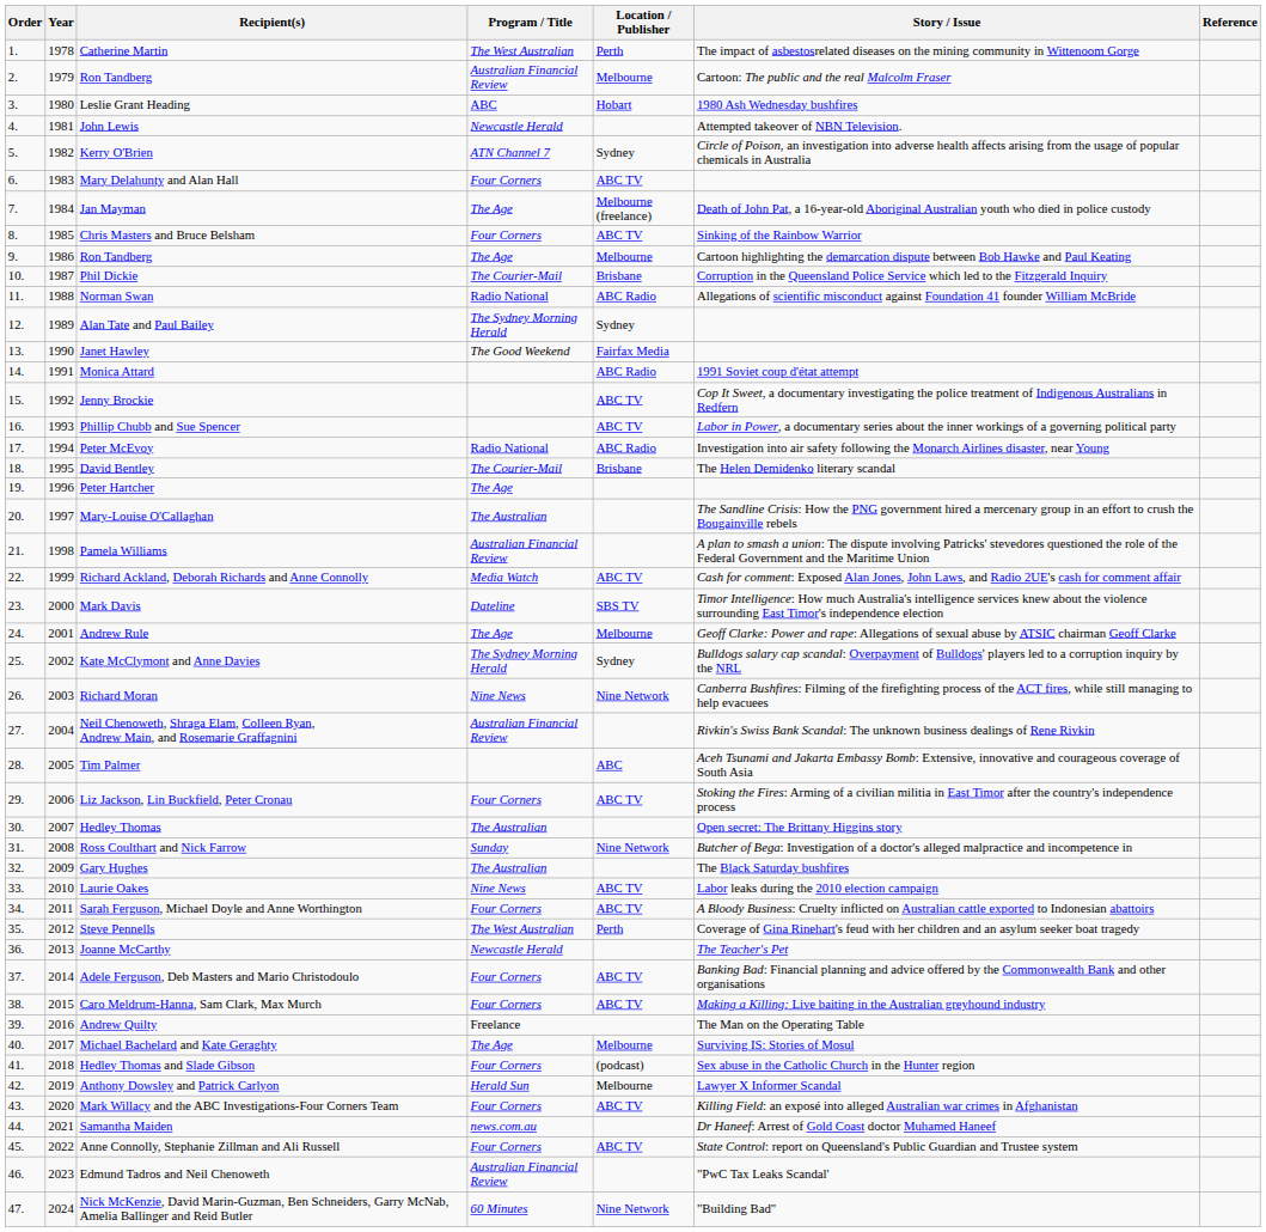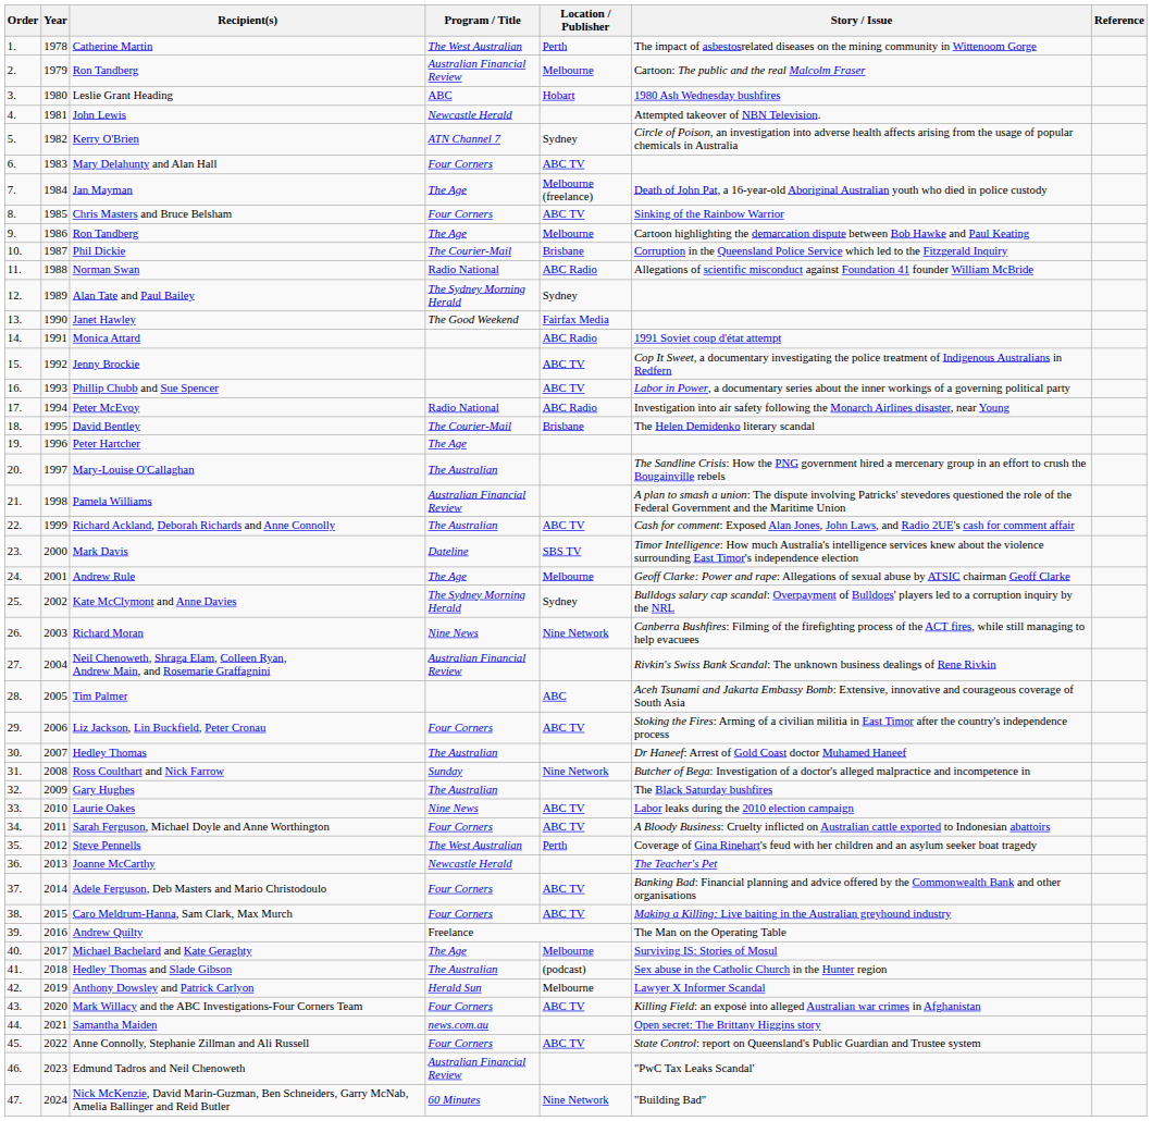 <table class="wikitable sortable">
 <tr>
 <th>Order</th>
 <th>Year</th>
 <th>Recipient(s)</th>
 <th>Program / Title</th>
 <th>Location / Publisher</th>
 <th>Story / Issue</th>
 <th>Reference</th>
 </tr>
 <tr>
 <td>1.</td>
 <td>1978</td>
 <td><a href='#'>Catherine Martin</a></td>
 <td><em><a href='#'>The West Australian</a></em></td>
 <td><a href='#'>Perth</a></td>
 <td>The impact of <a href='#'>asbestos</a>related diseases on the mining community in <a href='#'>Wittenoom Gorge</a></td>
 <td></td>
 </tr>
 <tr>
 <td>2.</td>
 <td>1979</td>
 <td><a href='#'>Ron Tandberg</a></td>
 <td><em><a href='#'>Australian Financial Review</a></em></td>
 <td><a href='#'>Melbourne</a></td>
 <td>Cartoon: <em>The public and the real <a href='#'>Malcolm Fraser</a></em></td>
 <td></td>
 </tr>
 <tr>
 <td>3.</td>
 <td>1980</td>
 <td>Leslie Grant Heading</td>
 <td><a href='#'>ABC</a></td>
 <td><a href='#'>Hobart</a></td>
 <td><a href='#'>1980 Ash Wednesday bushfires</a></td>
 <td></td>
 </tr>
 <tr>
 <td>4.</td>
 <td>1981</td>
 <td><a href='#'>John Lewis</a></td>
 <td><em><a href='#'>Newcastle Herald</a></em></td>
 <td></td>
 <td>Attempted takeover of <a href='#'>NBN Television</a>.</td>
 <td></td>
 </tr>
 <tr>
 <td>5.</td>
 <td>1982</td>
 <td><a href='#'>Kerry O'Brien</a></td>
 <td><em><a href='#'>ATN Channel 7</a></em></td>
 <td>Sydney</td>
 <td><em>Circle of Poison</em>, an investigation into adverse health affects arising from the usage of popular chemicals in Australia</td>
 <td></td>
 </tr>
 <tr>
 <td>6.</td>
 <td>1983</td>
 <td><a href='#'>Mary Delahunty</a> and Alan Hall</td>
 <td><em><a href='#'>Four Corners</a></em></td>
 <td><a href='#'>ABC TV</a></td>
 <td></td>
 <td></td>
 </tr>
 <tr>
 <td>7.</td>
 <td>1984</td>
 <td><a href='#'>Jan Mayman</a></td>
 <td><em><a href='#'>The Age</a></em></td>
 <td><a href='#'>Melbourne</a> (freelance)</td>
 <td><a href='#'>Death of John Pat</a>, a 16-year-old <a href='#'>Aboriginal Australian</a> youth who died in police custody</td>
 <td></td>
 </tr>
 <tr>
 <td>8.</td>
 <td>1985</td>
 <td><a href='#'>Chris Masters</a> and Bruce Belsham</td>
 <td><em><a href='#'>Four Corners</a></em></td>
 <td><a href='#'>ABC TV</a></td>
 <td><a href='#'>Sinking of the Rainbow Warrior</a></td>
 <td></td>
 </tr>
 <tr>
 <td>9.</td>
 <td>1986</td>
 <td><a href='#'>Ron Tandberg</a></td>
 <td><em><a href='#'>The Age</a></em></td>
 <td><a href='#'>Melbourne</a></td>
 <td>Cartoon highlighting the <a href='#'>demarcation dispute</a> between <a href='#'>Bob Hawke</a> and <a href='#'>Paul Keating</a></td>
 <td></td>
 </tr>
 <tr>
 <td>10.</td>
 <td>1987</td>
 <td><a href='#'>Phil Dickie</a></td>
 <td><em><a href='#'>The Courier-Mail</a></em></td>
 <td><a href='#'>Brisbane</a></td>
 <td><a href='#'>Corruption</a> in the <a href='#'>Queensland Police Service</a> which led to the <a href='#'>Fitzgerald Inquiry</a></td>
 <td></td>
 </tr>
 <tr>
 <td>11.</td>
 <td>1988</td>
 <td><a href='#'>Norman Swan</a></td>
 <td><a href='#'>Radio National</a></td>
 <td><a href='#'>ABC Radio</a></td>
 <td>Allegations of <a href='#'>scientific misconduct</a> against <a href='#'>Foundation 41</a> founder <a href='#'>William McBride</a></td>
 <td></td>
 </tr>
 <tr>
 <td>12.</td>
 <td>1989</td>
 <td><a href='#'>Alan Tate</a> and <a href='#'>Paul Bailey</a></td>
 <td><em><a href='#'>The Sydney Morning Herald</a></em></td>
 <td>Sydney</td>
 <td></td>
 <td></td>
 </tr>
 <tr>
 <td>13.</td>
 <td>1990</td>
 <td><a href='#'>Janet Hawley</a></td>
 <td><em>The Good Weekend</em></td>
 <td><a href='#'>Fairfax Media</a></td>
 <td></td>
 <td></td>
 </tr>
 <tr>
 <td>14.</td>
 <td>1991</td>
 <td><a href='#'>Monica Attard</a></td>
 <td></td>
 <td><a href='#'>ABC Radio</a></td>
 <td><a href='#'>1991 Soviet coup d'état attempt</a></td>
 <td></td>
 </tr>
 <tr>
 <td>15.</td>
 <td>1992</td>
 <td><a href='#'>Jenny Brockie</a></td>
 <td></td>
 <td><a href='#'>ABC TV</a></td>
 <td><em>Cop It Sweet</em>, a documentary investigating the police treatment of <a href='#'>Indigenous Australians</a> in <a href='#'>Redfern</a></td>
 <td></td>
 </tr>
 <tr>
 <td>16.</td>
 <td>1993</td>
 <td><a href='#'>Phillip Chubb</a> and <a href='#'>Sue Spencer</a></td>
 <td></td>
 <td><a href='#'>ABC TV</a></td>
 <td><em><a href='#'>Labor in Power</a></em>, a documentary series about the inner workings of a governing political party</td>
 <td></td>
 </tr>
 <tr>
 <td>17.</td>
 <td>1994</td>
 <td><a href='#'>Peter McEvoy</a></td>
 <td><a href='#'>Radio National</a></td>
 <td><a href='#'>ABC Radio</a></td>
 <td>Investigation into air safety following the <a href='#'>Monarch Airlines disaster</a>, near <a href='#'>Young</a></td>
 <td></td>
 </tr>
 <tr>
 <td>18.</td>
 <td>1995</td>
 <td><a href='#'>David Bentley</a></td>
 <td><em><a href='#'>The Courier-Mail</a></em></td>
 <td><a href='#'>Brisbane</a></td>
 <td>The <a href='#'>Helen Demidenko</a> literary scandal</td>
 <td></td>
 </tr>
 <tr>
 <td>19.</td>
 <td>1996</td>
 <td><a href='#'>Peter Hartcher</a></td>
 <td><em><a href='#'>The Age</a></em></td>
 <td></td>
 <td></td>
 <td></td>
 </tr>
 <tr>
 <td>20.</td>
 <td>1997</td>
 <td><a href='#'>Mary-Louise O'Callaghan</a></td>
 <td><em><a href='#'>The Australian</a></em></td>
 <td></td>
 <td><em>The Sandline Crisis</em>: How the <a href='#'>PNG</a> government hired a mercenary group in an effort to crush the <a href='#'>Bougainville</a> rebels</td>
 <td></td>
 </tr>
 <tr>
 <td>21.</td>
 <td>1998</td>
 <td><a href='#'>Pamela Williams</a></td>
 <td><em><a href='#'>Australian Financial Review</a></em></td>
 <td></td>
 <td><em>A plan to smash a union</em>: The dispute involving Patricks' stevedores questioned the role of the Federal Government and the Maritime Union</td>
 <td></td>
 </tr>
 <tr>
 <td>22.</td>
 <td>1999</td>
 <td><a href='#'>Richard Ackland</a>, <a href='#'>Deborah Richards</a> and <a href='#'>Anne Connolly</a></td>
-<td><em><a href='#'>Media Watch</a></em></td>
+<td><em><a href='#'>The Australian</a></em></td>
 <td><a href='#'>ABC TV</a></td>
 <td><em>Cash for comment</em>: Exposed <a href='#'>Alan Jones</a>, <a href='#'>John Laws</a>, and <a href='#'>Radio 2UE</a>'s <a href='#'>cash for comment affair</a></td>
 <td></td>
 </tr>
 <tr>
 <td>23.</td>
 <td>2000</td>
 <td><a href='#'>Mark Davis</a></td>
 <td><em><a href='#'>Dateline</a></em></td>
 <td><a href='#'>SBS TV</a></td>
 <td><em>Timor Intelligence</em>: How much Australia's intelligence services knew about the violence surrounding <a href='#'>East Timor</a>'s independence election</td>
 <td></td>
 </tr>
 <tr>
 <td>24.</td>
 <td>2001</td>
 <td><a href='#'>Andrew Rule</a></td>
 <td><em><a href='#'>The Age</a></em></td>
 <td><a href='#'>Melbourne</a></td>
 <td><em>Geoff Clarke: Power and rape</em>: Allegations of sexual abuse by <a href='#'>ATSIC</a> chairman <a href='#'>Geoff Clarke</a></td>
 <td></td>
 </tr>
 <tr>
 <td>25.</td>
 <td>2002</td>
 <td><a href='#'>Kate McClymont</a> and <a href='#'>Anne Davies</a></td>
 <td><em><a href='#'>The Sydney Morning Herald</a></em></td>
 <td>Sydney</td>
 <td><em>Bulldogs salary cap scandal</em>: <a href='#'>Overpayment</a> of <a href='#'>Bulldogs</a>' players led to a corruption inquiry by the <a href='#'>NRL</a></td>
 <td></td>
 </tr>
 <tr>
 <td>26.</td>
 <td>2003</td>
 <td><a href='#'>Richard Moran</a></td>
 <td><em><a href='#'>Nine News</a></em></td>
 <td><a href='#'>Nine Network</a></td>
 <td><em>Canberra Bushfires</em>: Filming of the firefighting process of the <a href='#'>ACT fires</a>, while still managing to help evacuees</td>
 <td></td>
 </tr>
 <tr>
 <td>27.</td>
 <td>2004</td>
 <td><a href='#'>Neil Chenoweth</a>, <a href='#'>Shraga Elam</a>, <a href='#'>Colleen Ryan</a>,<br> <a href='#'>Andrew Main</a>, and <a href='#'>Rosemarie Graffagnini</a></td>
 <td><em><a href='#'>Australian Financial Review</a></em></td>
 <td></td>
 <td><em>Rivkin's Swiss Bank Scandal</em>: The unknown business dealings of <a href='#'>Rene Rivkin</a></td>
 <td></td>
 </tr>
 <tr>
 <td>28.</td>
 <td>2005</td>
 <td><a href='#'>Tim Palmer</a></td>
 <td></td>
 <td><a href='#'>ABC</a></td>
 <td><em>Aceh Tsunami and Jakarta Embassy Bomb</em>: Extensive, innovative and courageous coverage of South Asia</td>
 <td></td>
 </tr>
 <tr>
 <td>29.</td>
 <td>2006</td>
 <td><a href='#'>Liz Jackson</a>, <a href='#'>Lin Buckfield</a>, <a href='#'>Peter Cronau</a></td>
 <td><em><a href='#'>Four Corners</a></em></td>
 <td><a href='#'>ABC TV</a></td>
 <td><em>Stoking the Fires</em>: Arming of a civilian militia in <a href='#'>East Timor</a> after the country's independence process</td>
 <td></td>
 </tr>
 <tr>
 <td>30.</td>
 <td>2007</td>
 <td><a href='#'>Hedley Thomas</a></td>
 <td><em><a href='#'>The Australian</a></em></td>
 <td></td>
-<td><a href='#'>Open secret: The Brittany Higgins story</a></td>
+<td><em>Dr Haneef</em>: Arrest of <a href='#'>Gold Coast</a> doctor <a href='#'>Muhamed Haneef</a></td>
 <td></td>
 </tr>
 <tr>
 <td>31.</td>
 <td>2008</td>
 <td><a href='#'>Ross Coulthart</a> and <a href='#'>Nick Farrow</a></td>
 <td><em><a href='#'>Sunday</a></em></td>
 <td><a href='#'>Nine Network</a></td>
 <td><em>Butcher of Bega</em>: Investigation of a doctor's alleged malpractice and incompetence in </td>
 <td></td>
 </tr>
 <tr>
 <td>32.</td>
 <td>2009</td>
 <td><a href='#'>Gary Hughes</a></td>
 <td><em><a href='#'>The Australian</a></em></td>
 <td></td>
 <td>The <a href='#'>Black Saturday bushfires</a></td>
 <td></td>
 </tr>
 <tr>
 <td>33.</td>
 <td>2010</td>
 <td><a href='#'>Laurie Oakes</a></td>
 <td><em><a href='#'>Nine News</a></em></td>
 <td><a href='#'>ABC TV</a></td>
 <td><a href='#'>Labor</a> leaks during the <a href='#'>2010 election campaign</a></td>
 <td></td>
 </tr>
 <tr>
 <td>34.</td>
 <td>2011</td>
 <td><a href='#'>Sarah Ferguson</a>, Michael Doyle and Anne Worthington</td>
 <td><em><a href='#'>Four Corners</a></em></td>
 <td><a href='#'>ABC TV</a></td>
 <td><em>A Bloody Business</em>: Cruelty inflicted on <a href='#'>Australian cattle exported</a> to Indonesian <a href='#'>abattoirs</a></td>
 <td></td>
 </tr>
 <tr>
 <td>35.</td>
 <td>2012</td>
 <td><a href='#'>Steve Pennells</a></td>
 <td><em><a href='#'>The West Australian</a></em></td>
 <td><a href='#'>Perth</a></td>
 <td>Coverage of <a href='#'>Gina Rinehart</a>'s feud with her children and an asylum seeker boat tragedy</td>
 <td></td>
 </tr>
 <tr>
 <td>36.</td>
 <td>2013</td>
 <td><a href='#'>Joanne McCarthy</a></td>
 <td><em><a href='#'>Newcastle Herald</a></em></td>
 <td></td>
 <td><em><a href='#'>The Teacher's Pet</a></em></td>
 <td></td>
 </tr>
 <tr>
 <td>37.</td>
 <td>2014</td>
 <td><a href='#'>Adele Ferguson</a>, Deb Masters and Mario Christodoulo</td>
 <td><em><a href='#'>Four Corners</a></em></td>
 <td><a href='#'>ABC TV</a></td>
 <td><em>Banking Bad</em>: Financial planning and advice offered by the <a href='#'>Commonwealth Bank</a> and other organisations</td>
 <td></td>
 </tr>
 <tr>
 <td>38.</td>
 <td>2015</td>
 <td><a href='#'>Caro Meldrum-Hanna</a>, Sam Clark, Max Murch</td>
 <td><em><a href='#'>Four Corners</a></em></td>
 <td><a href='#'>ABC TV</a></td>
 <td><a href='#'><em>Making a Killing:</em> Live baiting in the Australian greyhound industry</a></td>
 <td></td>
 </tr>
 <tr>
 <td>39.</td>
 <td>2016</td>
 <td><a href='#'>Andrew Quilty</a></td>
 <td colspan="2">Freelance</td>
 <td>The Man on the Operating Table</td>
 <td></td>
 </tr>
 <tr>
 <td>40.</td>
 <td>2017</td>
 <td><a href='#'>Michael Bachelard</a> and <a href='#'>Kate Geraghty</a></td>
 <td><em><a href='#'>The Age</a></em></td>
 <td><a href='#'>Melbourne</a></td>
 <td><a href='#'>Surviving IS: Stories of Mosul</a></td>
 <td></td>
 </tr>
 <tr>
 <td>41.</td>
 <td>2018</td>
 <td><a href='#'>Hedley Thomas</a> and <a href='#'>Slade Gibson</a></td>
-<td><em><a href='#'>Four Corners</a></em></td>
+<td><em><a href='#'>The Australian</a></em></td>
 <td>(podcast)</td>
 <td><a href='#'>Sex abuse in the Catholic Church</a> in the <a href='#'>Hunter</a> region</td>
 <td></td>
 </tr>
 <tr>
 <td>42.</td>
 <td>2019</td>
 <td><a href='#'>Anthony Dowsley</a> and <a href='#'>Patrick Carlyon</a></td>
 <td><em><a href='#'>Herald Sun</a></em></td>
 <td>Melbourne</td>
 <td><a href='#'>Lawyer X Informer Scandal</a></td>
 <td></td>
 </tr>
 <tr>
 <td>43.</td>
 <td>2020</td>
 <td><a href='#'>Mark Willacy</a> and the ABC Investigations-Four Corners Team</td>
 <td><em><a href='#'>Four Corners</a></em></td>
 <td><a href='#'>ABC TV</a></td>
 <td><em>Killing Field</em>: an exposé into alleged <a href='#'>Australian war crimes</a> in <a href='#'>Afghanistan</a></td>
 <td></td>
 </tr>
 <tr>
 <td>44.</td>
 <td>2021</td>
 <td><a href='#'>Samantha Maiden</a></td>
 <td><em><a href='#'>news.com.au</a></em></td>
 <td></td>
-<td><em>Dr Haneef</em>: Arrest of <a href='#'>Gold Coast</a> doctor <a href='#'>Muhamed Haneef</a></td>
+<td><a href='#'>Open secret: The Brittany Higgins story</a></td>
 <td></td>
 </tr>
 <tr>
 <td>45.</td>
 <td>2022</td>
 <td>Anne Connolly, Stephanie Zillman and Ali Russell</td>
 <td><em><a href='#'>Four Corners</a></em></td>
 <td><a href='#'>ABC TV</a></td>
 <td><em>State Control</em>: report on Queensland's  Public Guardian and Trustee system</td>
 <td></td>
 </tr>
 <tr>
 <td>46.</td>
 <td>2023</td>
 <td>Edmund Tadros and Neil Chenoweth</td>
 <td><a href='#'><em>Australian Financial Review</em></a></td>
 <td></td>
 <td>"PwC Tax Leaks Scandal'</td>
 <td></td>
 </tr>
 <tr>
 <td>47.</td>
 <td>2024</td>
 <td><a href='#'>Nick McKenzie</a>, David Marin-Guzman, Ben Schneiders, Garry McNab, Amelia Ballinger and  Reid Butler</td>
 <td><a href='#'><em>60 Minutes</em></a></td>
 <td><a href='#'>Nine Network</a></td>
 <td>"Building Bad"</td>
 <td></td>
 </tr>
 </table>
